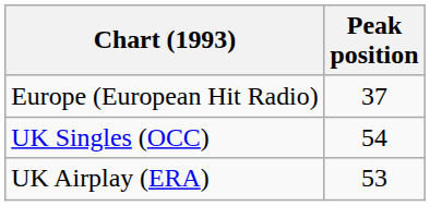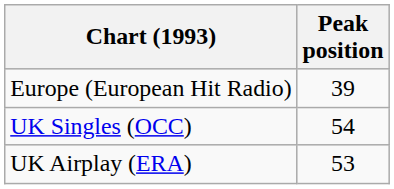 <table class="wikitable">
 <tr>
 <th>Chart (1993)</th>
 <th>Peak<br>position</th>
 </tr>
 <tr>
 <td>Europe (European Hit Radio)</td>
-<td align="center">37</td>
+<td align="center">39</td>
 </tr>
 <tr>
 <td><a href='#'>UK Singles</a> (<a href='#'>OCC</a>)</td>
 <td align="center">54</td>
 </tr>
 <tr>
 <td>UK Airplay (<a href='#'>ERA</a>)</td>
 <td align="center">53</td>
 </tr>
 </table>
